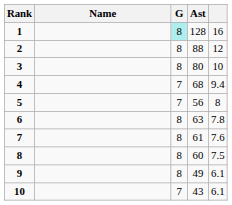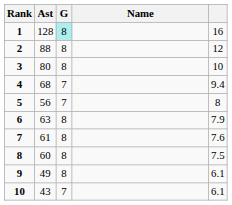 <table class="wikitable" style="text-align:center; font-size:90%;">
 <tr>
 <th width=10px>Rank</th>
+<th width=10px>Ast</th>
+<th width=15px>G</th>
 <th width=175px>Name</th>
-<th width=15px>G</th>
-<th width=10px>Ast</th>
 <th width=10px></th>
 </tr>
 <tr>
 <td><strong>1</strong></td>
+<td>128</td>
+<td style="background: paleturquoise;">8</td>
 <td align=left><strong></strong></td>
-<td style="background: paleturquoise;">8</td>
-<td>128</td>
 <td>16</td>
 </tr>
 <tr>
 <td><strong>2</strong></td>
+<td>88</td>
+<td>8</td>
 <td align=left></td>
-<td>8</td>
-<td>88</td>
 <td>12</td>
 </tr>
 <tr>
 <td><strong>3</strong></td>
+<td>80</td>
+<td>8</td>
 <td align=left></td>
-<td>8</td>
-<td>80</td>
 <td>10</td>
 </tr>
 <tr>
 <td><strong>4</strong></td>
+<td>68</td>
+<td>7</td>
 <td align=left></td>
-<td>7</td>
-<td>68</td>
 <td>9.4</td>
 </tr>
 <tr>
 <td><strong>5</strong></td>
+<td>56</td>
+<td>7</td>
 <td align=left></td>
-<td>7</td>
-<td>56</td>
 <td>8</td>
 </tr>
 <tr>
 <td><strong>6</strong></td>
+<td>63</td>
+<td>8</td>
 <td align=left></td>
-<td>8</td>
-<td>63</td>
-<td>7.8</td>
+<td>7.9</td>
 </tr>
 <tr>
 <td><strong>7</strong></td>
+<td>61</td>
+<td>8</td>
 <td align=left></td>
-<td>8</td>
-<td>61</td>
 <td>7.6</td>
 </tr>
 <tr>
 <td><strong>8</strong></td>
+<td>60</td>
+<td>8</td>
 <td align=left></td>
-<td>8</td>
-<td>60</td>
 <td>7.5</td>
 </tr>
 <tr>
 <td><strong>9</strong></td>
+<td>49</td>
+<td>8</td>
 <td align=left></td>
-<td>8</td>
-<td>49</td>
 <td>6.1</td>
 </tr>
 <tr>
 <td><strong>10</strong></td>
+<td>43</td>
+<td>7</td>
 <td align=left></td>
-<td>7</td>
-<td>43</td>
 <td>6.1</td>
 </tr>
 </table>
